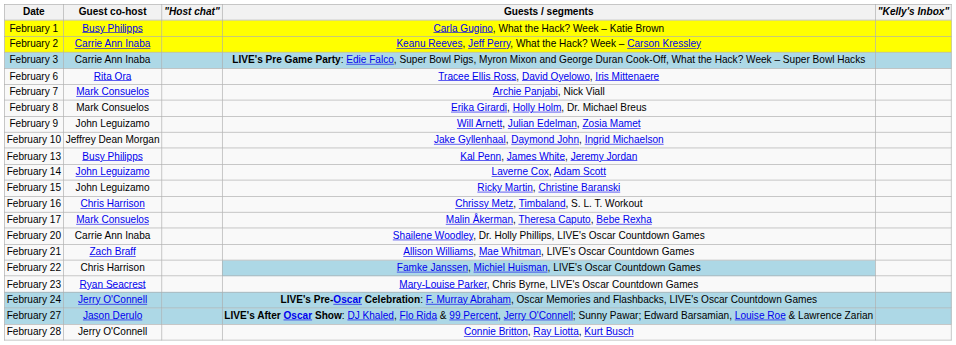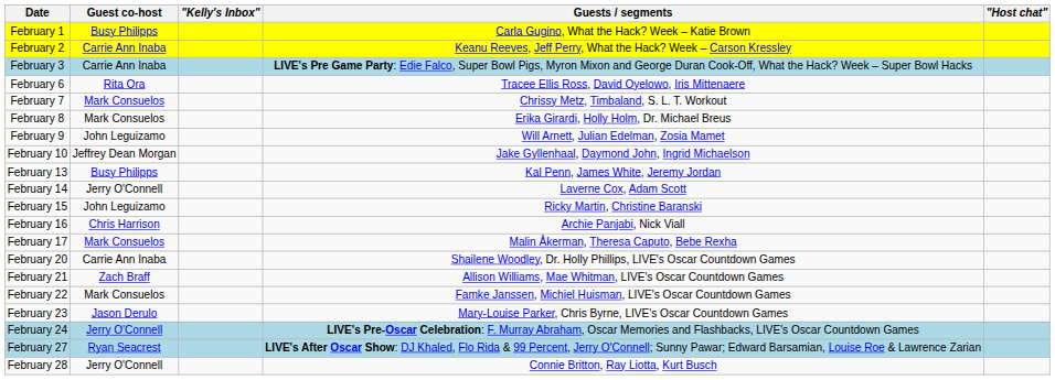 <table class="wikitable sortable" style="text-align:center;">
 <tr>
 <th>Date</th>
 <th>Guest co-host</th>
+<th><em>"Kelly's Inbox"</em></th>
+<th>Guests / segments</th>
 <th><em>"Host chat"</em></th>
-<th>Guests / segments</th>
-<th><em>"Kelly's Inbox"</em></th>
 </tr>
 <tr style="background:yellow;">
 <td>February 1</td>
 <td><a href='#'>Busy Philipps</a></td>
 <td></td>
 <td><a href='#'>Carla Gugino</a>, What the Hack? Week – Katie Brown</td>
 <td></td>
 </tr>
 <tr style="background:yellow;">
 <td>February 2</td>
 <td><a href='#'>Carrie Ann Inaba</a></td>
 <td></td>
 <td><a href='#'>Keanu Reeves</a>, <a href='#'>Jeff Perry</a>, What the Hack? Week – <a href='#'>Carson Kressley</a></td>
 <td></td>
 </tr>
 <tr style="background:lightblue;">
 <td>February 3</td>
 <td>Carrie Ann Inaba</td>
 <td></td>
 <td><strong>LIVE's Pre Game Party</strong>: <a href='#'>Edie Falco</a>, Super Bowl Pigs, Myron Mixon and George Duran Cook-Off, What the Hack? Week – Super Bowl Hacks</td>
 <td></td>
 </tr>
 <tr>
 <td>February 6</td>
 <td><a href='#'>Rita Ora</a></td>
 <td></td>
 <td><a href='#'>Tracee Ellis Ross</a>, <a href='#'>David Oyelowo</a>, <a href='#'>Iris Mittenaere</a></td>
 <td></td>
 </tr>
 <tr>
 <td>February 7</td>
 <td><a href='#'>Mark Consuelos</a></td>
 <td></td>
-<td><a href='#'>Archie Panjabi</a>, Nick Viall</td>
+<td><a href='#'>Chrissy Metz</a>, <a href='#'>Timbaland</a>, S. L. T. Workout</td>
 <td></td>
 </tr>
 <tr>
 <td>February 8</td>
 <td>Mark Consuelos</td>
 <td></td>
 <td><a href='#'>Erika Girardi</a>, <a href='#'>Holly Holm</a>, Dr. Michael Breus</td>
 <td></td>
 </tr>
 <tr>
 <td>February 9</td>
 <td>John Leguizamo</td>
 <td></td>
 <td><a href='#'>Will Arnett</a>, <a href='#'>Julian Edelman</a>, <a href='#'>Zosia Mamet</a></td>
 <td></td>
 </tr>
 <tr>
 <td>February 10</td>
 <td>Jeffrey Dean Morgan</td>
 <td></td>
 <td><a href='#'>Jake Gyllenhaal</a>, <a href='#'>Daymond John</a>, <a href='#'>Ingrid Michaelson</a></td>
 <td></td>
 </tr>
 <tr>
 <td>February 13</td>
 <td><a href='#'>Busy Philipps</a></td>
 <td></td>
 <td><a href='#'>Kal Penn</a>, <a href='#'>James White</a>, <a href='#'>Jeremy Jordan</a></td>
 <td></td>
 </tr>
 <tr>
 <td>February 14</td>
-<td><a href='#'>John Leguizamo</a></td>
+<td>Jerry O'Connell</td>
 <td></td>
 <td><a href='#'>Laverne Cox</a>, <a href='#'>Adam Scott</a></td>
 <td></td>
 </tr>
 <tr>
 <td>February 15</td>
 <td>John Leguizamo</td>
 <td></td>
 <td><a href='#'>Ricky Martin</a>, <a href='#'>Christine Baranski</a></td>
 <td></td>
 </tr>
 <tr>
 <td>February 16</td>
 <td><a href='#'>Chris Harrison</a></td>
 <td></td>
-<td><a href='#'>Chrissy Metz</a>, <a href='#'>Timbaland</a>, S. L. T. Workout</td>
+<td><a href='#'>Archie Panjabi</a>, Nick Viall</td>
 <td></td>
 </tr>
 <tr>
 <td>February 17</td>
 <td><a href='#'>Mark Consuelos</a></td>
 <td></td>
 <td><a href='#'>Malin Åkerman</a>, <a href='#'>Theresa Caputo</a>, <a href='#'>Bebe Rexha</a></td>
 <td></td>
 </tr>
 <tr>
 <td>February 20</td>
 <td>Carrie Ann Inaba</td>
 <td></td>
 <td><a href='#'>Shailene Woodley</a>, Dr. Holly Phillips, LIVE's Oscar Countdown Games</td>
 <td></td>
 </tr>
 <tr>
 <td>February 21</td>
 <td><a href='#'>Zach Braff</a></td>
 <td></td>
 <td><a href='#'>Allison Williams</a>, <a href='#'>Mae Whitman</a>, LIVE's Oscar Countdown Games</td>
 <td></td>
 </tr>
 <tr>
 <td>February 22</td>
-<td>Chris Harrison</td>
+<td>Mark Consuelos</td>
 <td></td>
-<td style="background: lightblue;"><a href='#'>Famke Janssen</a>, <a href='#'>Michiel Huisman</a>, LIVE's Oscar Countdown Games</td>
+<td><a href='#'>Famke Janssen</a>, <a href='#'>Michiel Huisman</a>, LIVE's Oscar Countdown Games</td>
 <td></td>
 </tr>
 <tr>
 <td>February 23</td>
-<td><a href='#'>Ryan Seacrest</a></td>
+<td><a href='#'>Jason Derulo</a></td>
 <td></td>
 <td><a href='#'>Mary-Louise Parker</a>, Chris Byrne, LIVE's Oscar Countdown Games</td>
 <td></td>
 </tr>
 <tr style="background:lightblue;">
 <td>February 24</td>
 <td><a href='#'>Jerry O'Connell</a></td>
 <td></td>
 <td><strong>LIVE's Pre-<a href='#'>Oscar</a> Celebration</strong>: <a href='#'>F. Murray Abraham</a>, Oscar Memories and Flashbacks, LIVE's Oscar Countdown Games</td>
 <td></td>
 </tr>
 <tr style="background:lightblue;">
 <td>February 27</td>
-<td><a href='#'>Jason Derulo</a></td>
+<td><a href='#'>Ryan Seacrest</a></td>
 <td></td>
 <td><strong>LIVE's After <a href='#'>Oscar</a> Show</strong>: <a href='#'>DJ Khaled</a>, <a href='#'>Flo Rida</a> & <a href='#'>99 Percent</a>, <a href='#'>Jerry O'Connell</a>; Sunny Pawar; Edward Barsamian, <a href='#'>Louise Roe</a> & Lawrence Zarian</td>
 <td></td>
 </tr>
 <tr>
 <td>February 28</td>
 <td>Jerry O'Connell</td>
 <td></td>
 <td><a href='#'>Connie Britton</a>, <a href='#'>Ray Liotta</a>, <a href='#'>Kurt Busch</a></td>
 <td></td>
 </tr>
 </table>
